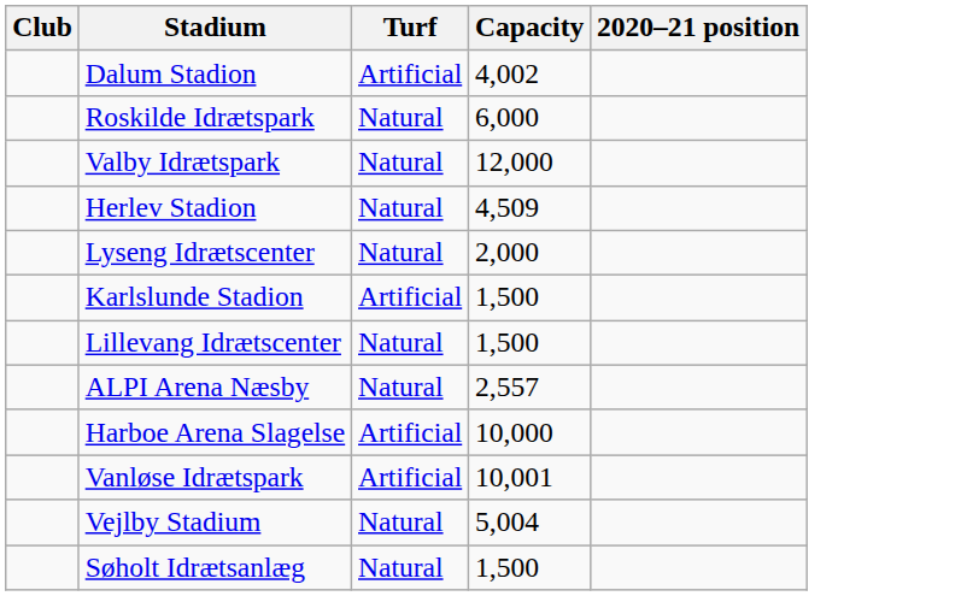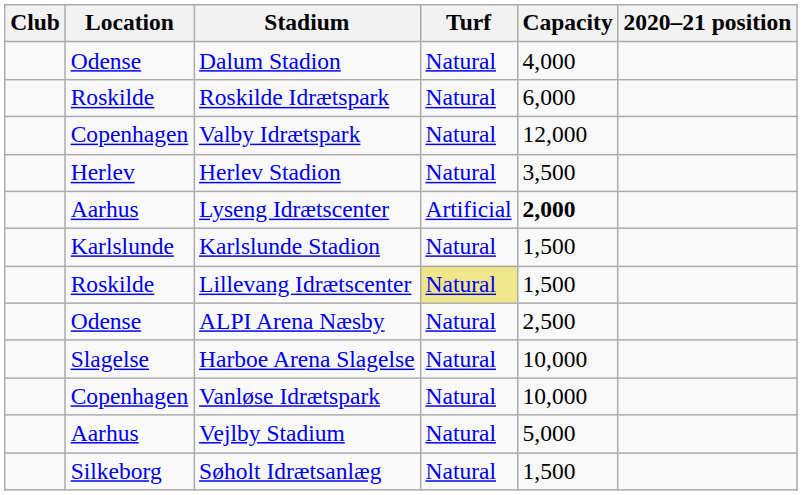 <table class="wikitable sortable">
 <tr>
 <th>Club</th>
+<th>Location</th>
 <th>Stadium</th>
 <th>Turf</th>
 <th>Capacity</th>
 <th>2020–21 position</th>
 </tr>
 <tr>
 <td></td>
+<td><a href='#'>Odense</a></td>
 <td><a href='#'>Dalum Stadion</a></td>
-<td><a href='#'>Artificial</a></td>
-<td>4,002</td>
+<td><a href='#'>Natural</a></td>
+<td>4,000</td>
 <td></td>
 </tr>
 <tr>
 <td></td>
+<td><a href='#'>Roskilde</a></td>
 <td><a href='#'>Roskilde Idrætspark</a></td>
 <td><a href='#'>Natural</a></td>
 <td>6,000</td>
 <td></td>
 </tr>
 <tr>
 <td></td>
+<td><a href='#'>Copenhagen</a></td>
 <td><a href='#'>Valby Idrætspark</a></td>
 <td><a href='#'>Natural</a></td>
 <td>12,000</td>
 <td></td>
 </tr>
 <tr>
 <td></td>
+<td><a href='#'>Herlev</a></td>
 <td><a href='#'>Herlev Stadion</a></td>
 <td><a href='#'>Natural</a></td>
-<td>4,509</td>
+<td>3,500</td>
 <td></td>
 </tr>
 <tr>
 <td></td>
+<td><a href='#'>Aarhus</a></td>
 <td><a href='#'>Lyseng Idrætscenter</a></td>
-<td><a href='#'>Natural</a></td>
-<td>2,000</td>
+<td><a href='#'>Artificial</a></td>
+<td><strong>2,000</strong></td>
 <td></td>
 </tr>
 <tr>
 <td></td>
+<td><a href='#'>Karlslunde</a></td>
 <td><a href='#'>Karlslunde Stadion</a></td>
-<td><a href='#'>Artificial</a></td>
-<td>1,500</td>
-<td></td>
-</tr>
-<tr>
-<td></td>
-<td><a href='#'>Lillevang Idrætscenter</a></td>
 <td><a href='#'>Natural</a></td>
 <td>1,500</td>
 <td></td>
 </tr>
 <tr>
 <td></td>
-<td><a href='#'>ALPI Arena Næsby</a></td>
-<td><a href='#'>Natural</a></td>
-<td>2,557</td>
+<td><a href='#'>Roskilde</a></td>
+<td><a href='#'>Lillevang Idrætscenter</a></td>
+<td style="background: khaki;"><a href='#'>Natural</a></td>
+<td>1,500</td>
 <td></td>
 </tr>
 <tr>
 <td></td>
+<td><a href='#'>Odense</a></td>
+<td><a href='#'>ALPI Arena Næsby</a></td>
+<td><a href='#'>Natural</a></td>
+<td>2,500</td>
+<td></td>
+</tr>
+<tr>
+<td></td>
+<td><a href='#'>Slagelse</a></td>
 <td><a href='#'>Harboe Arena Slagelse</a></td>
-<td><a href='#'>Artificial</a></td>
+<td><a href='#'>Natural</a></td>
 <td>10,000</td>
 <td></td>
 </tr>
 <tr>
 <td></td>
+<td><a href='#'>Copenhagen</a></td>
 <td><a href='#'>Vanløse Idrætspark</a></td>
-<td><a href='#'>Artificial</a></td>
-<td>10,001</td>
+<td><a href='#'>Natural</a></td>
+<td>10,000</td>
 <td></td>
 </tr>
 <tr>
 <td></td>
+<td><a href='#'>Aarhus</a></td>
 <td><a href='#'>Vejlby Stadium</a></td>
 <td><a href='#'>Natural</a></td>
-<td>5,004</td>
+<td>5,000</td>
 <td></td>
 </tr>
 <tr>
 <td></td>
+<td><a href='#'>Silkeborg</a></td>
 <td><a href='#'>Søholt Idrætsanlæg</a></td>
 <td><a href='#'>Natural</a></td>
 <td>1,500</td>
 <td></td>
 </tr>
 </table>
